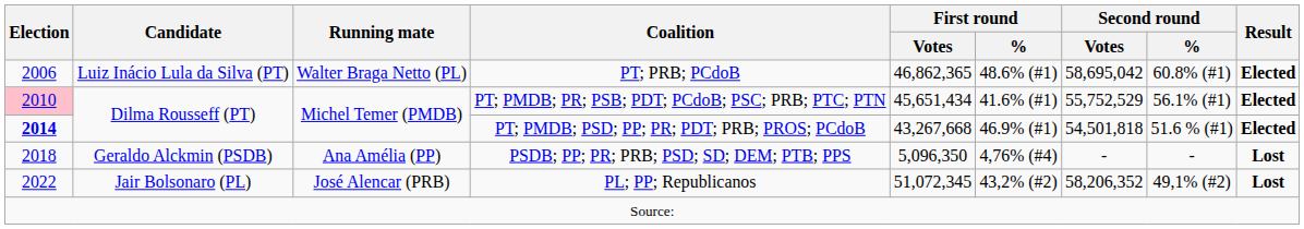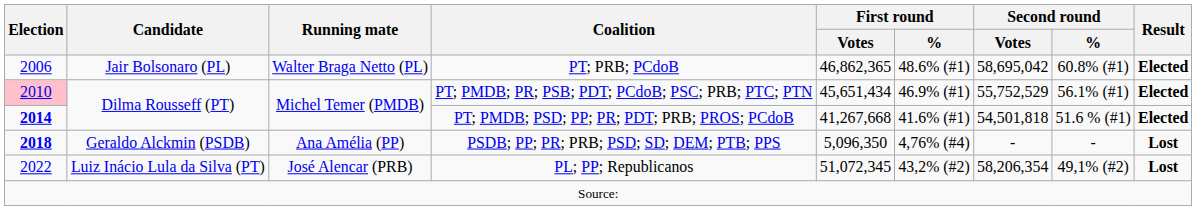 <table class="wikitable" style="text-align:center">
 <tr>
 <th rowspan="2">Election</th>
 <th rowspan="2">Candidate</th>
 <th rowspan="2">Running mate</th>
 <th rowspan="2">Coalition</th>
 <th colspan="2">First round</th>
 <th colspan="2">Second round</th>
 <th rowspan="2">Result</th>
 </tr>
 <tr>
 <th>Votes</th>
 <th>%</th>
 <th>Votes</th>
 <th>%</th>
 </tr>
 <tr>
 <td><a href='#'>2006</a></td>
-<td><a href='#'>Luiz Inácio Lula da Silva</a> (<a href='#'>PT</a>)</td>
+<td><a href='#'>Jair Bolsonaro</a> (<a href='#'>PL</a>)</td>
 <td><a href='#'>Walter Braga Netto</a> (<a href='#'>PL</a>)</td>
 <td><a href='#'>PT</a>; PRB; <a href='#'>PCdoB</a></td>
 <td>46,862,365</td>
 <td>48.6% (#1)</td>
 <td>58,695,042</td>
 <td>60.8% (#1)</td>
 <td><strong>Elected</strong> </td>
 </tr>
 <tr>
 <td style="background: pink;"><a href='#'>2010</a></td>
 <td rowspan="2"><a href='#'>Dilma Rousseff</a> (<a href='#'>PT</a>)</td>
 <td rowspan="2"><a href='#'>Michel Temer</a> (<a href='#'>PMDB</a>)</td>
 <td><a href='#'>PT</a>; <a href='#'>PMDB</a>; <a href='#'>PR</a>; <a href='#'>PSB</a>; <a href='#'>PDT</a>; <a href='#'>PCdoB</a>; <a href='#'>PSC</a>; PRB; <a href='#'>PTC</a>; <a href='#'>PTN</a></td>
 <td>45,651,434</td>
-<td>41.6% (#1)</td>
+<td>46.9% (#1)</td>
 <td>55,752,529</td>
 <td>56.1% (#1)</td>
 <td><strong>Elected</strong> </td>
 </tr>
 <tr>
 <td><strong><a href='#'>2014</a></strong></td>
 <td><a href='#'>PT</a>; <a href='#'>PMDB</a>; <a href='#'>PSD</a>; <a href='#'>PP</a>; <a href='#'>PR</a>; <a href='#'>PDT</a>; PRB; <a href='#'>PROS</a>; <a href='#'>PCdoB</a></td>
-<td>43,267,668</td>
-<td>46.9% (#1)</td>
+<td>41,267,668</td>
+<td>41.6% (#1)</td>
 <td>54,501,818</td>
 <td>51.6 % (#1)</td>
 <td><strong>Elected</strong> </td>
 </tr>
 <tr>
-<td><a href='#'>2018</a></td>
+<td><strong><a href='#'>2018</a></strong></td>
 <td><a href='#'>Geraldo Alckmin</a> (<a href='#'>PSDB</a>)</td>
 <td><a href='#'>Ana Amélia</a> (<a href='#'>PP</a>)</td>
 <td><a href='#'>PSDB</a>; <a href='#'>PP</a>; <a href='#'>PR</a>; PRB; <a href='#'>PSD</a>; <a href='#'>SD</a>; <a href='#'>DEM</a>; <a href='#'>PTB</a>; <a href='#'>PPS</a></td>
 <td>5,096,350</td>
 <td>4,76% (#4)</td>
 <td>-</td>
 <td>-</td>
 <td><strong>Lost</strong> </td>
 </tr>
 <tr>
 <td><a href='#'>2022</a></td>
-<td><a href='#'>Jair Bolsonaro</a> (<a href='#'>PL</a>)</td>
+<td><a href='#'>Luiz Inácio Lula da Silva</a> (<a href='#'>PT</a>)</td>
 <td><a href='#'>José Alencar</a> (PRB)</td>
 <td><a href='#'>PL</a>; <a href='#'>PP</a>; Republicanos</td>
 <td>51,072,345</td>
 <td>43,2% (#2)</td>
-<td>58,206,352</td>
+<td>58,206,354</td>
 <td>49,1% (#2)</td>
 <td><strong>Lost</strong> </td>
 </tr>
 <tr>
 <td colspan="9"><small>Source: </small></td>
 </tr>
 </table>
